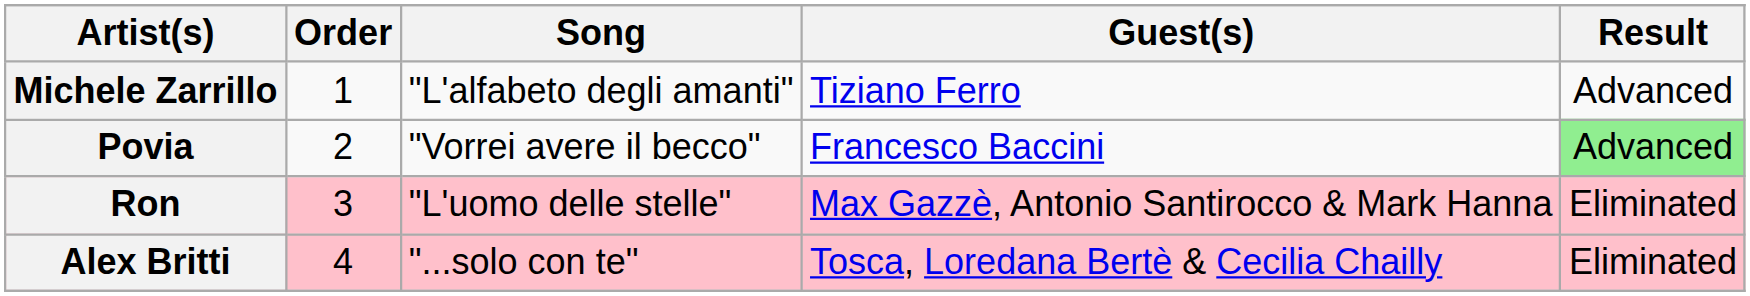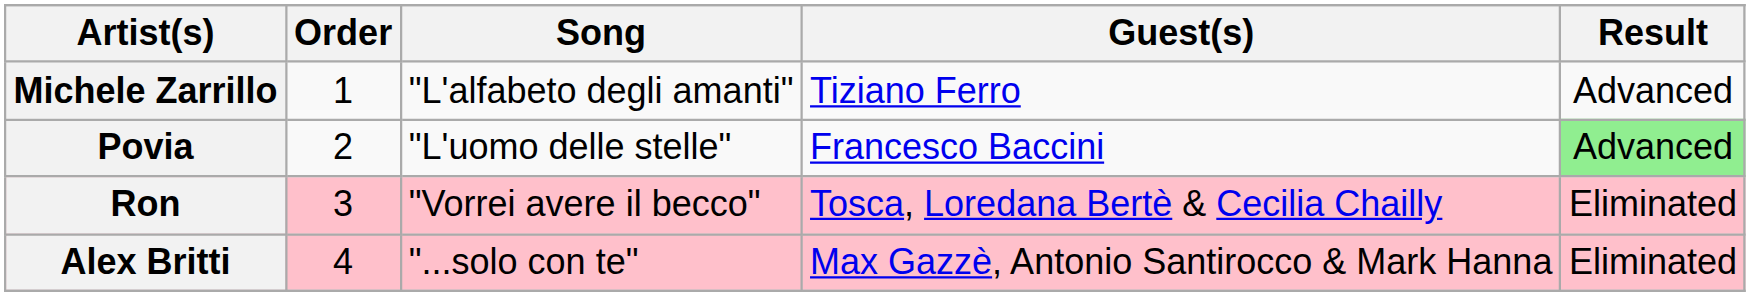 <table class="wikitable plainrowheaders sortable">
 <tr>
 </tr>
 <tr>
 <th>Artist(s)</th>
 <th>Order</th>
 <th>Song</th>
 <th>Guest(s)</th>
 <th>Result</th>
 </tr>
 <tr>
 <th scope="row">Michele Zarrillo</th>
 <td style="text-align:center;">1</td>
 <td>"L'alfabeto degli amanti"</td>
 <td><a href='#'>Tiziano Ferro</a></td>
 <td style="text-align:center;">Advanced</td>
 </tr>
 <tr>
 <th scope="row">Povia</th>
 <td style="text-align:center;">2</td>
-<td>"Vorrei avere il becco"</td>
+<td>"L'uomo delle stelle"</td>
 <td><a href='#'>Francesco Baccini</a></td>
 <td style="background: lightgreen; text-align:center;">Advanced</td>
 </tr>
 <tr style="background:pink;">
 <th scope="row">Ron</th>
 <td style="text-align:center;">3</td>
-<td>"L'uomo delle stelle"</td>
-<td><a href='#'>Max Gazzè</a>, Antonio Santirocco & Mark Hanna</td>
+<td>"Vorrei avere il becco"</td>
+<td><a href='#'>Tosca</a>, <a href='#'>Loredana Bertè</a> & <a href='#'>Cecilia Chailly</a></td>
 <td style="text-align:center;">Eliminated</td>
 </tr>
 <tr style="background:pink;">
 <th scope="row">Alex Britti</th>
 <td style="text-align:center;">4</td>
 <td>"...solo con te"</td>
-<td><a href='#'>Tosca</a>, <a href='#'>Loredana Bertè</a> & <a href='#'>Cecilia Chailly</a></td>
+<td><a href='#'>Max Gazzè</a>, Antonio Santirocco & Mark Hanna</td>
 <td style="text-align:center;">Eliminated</td>
 </tr>
 <tr>
 </tr>
 </table>
